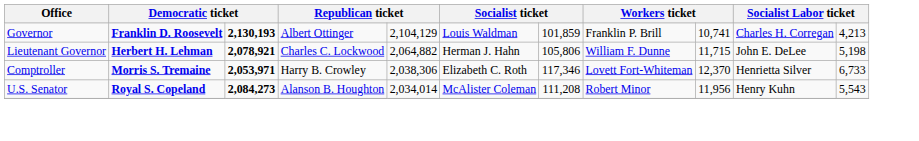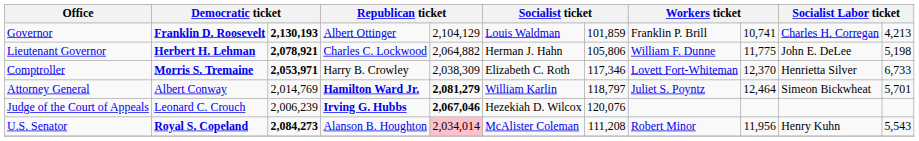 <table class=wikitable>
 <tr bgcolor=lightgrey>
 <th>Office</th>
 <th colspan="2" ><a href='#'>Democratic</a> ticket</th>
 <th colspan="2" ><a href='#'>Republican</a> ticket</th>
 <th colspan="2" ><a href='#'>Socialist</a> ticket</th>
 <th colspan="2" ><a href='#'>Workers</a> ticket</th>
 <th colspan="2" ><a href='#'>Socialist Labor</a> ticket</th>
 </tr>
 <tr>
 <td><a href='#'>Governor</a></td>
 <td><strong><a href='#'>Franklin D. Roosevelt</a></strong></td>
 <td align="right"><strong>2,130,193</strong></td>
 <td><a href='#'>Albert Ottinger</a></td>
 <td align="right">2,104,129</td>
 <td><a href='#'>Louis Waldman</a></td>
 <td align="right">101,859</td>
 <td>Franklin P. Brill</td>
 <td align="right">10,741</td>
 <td><a href='#'>Charles H. Corregan</a></td>
 <td align="right">4,213</td>
 </tr>
 <tr>
 <td><a href='#'>Lieutenant Governor</a></td>
 <td><strong><a href='#'>Herbert H. Lehman</a></strong></td>
 <td align="right"><strong>2,078,921</strong></td>
 <td><a href='#'>Charles C. Lockwood</a></td>
 <td align="right">2,064,882</td>
 <td>Herman J. Hahn</td>
 <td align="right">105,806</td>
 <td><a href='#'>William F. Dunne</a></td>
-<td align="right">11,715</td>
+<td align="right">11,775</td>
 <td>John E. DeLee</td>
 <td align="right">5,198</td>
 </tr>
 <tr>
 <td><a href='#'>Comptroller</a></td>
 <td><strong><a href='#'>Morris S. Tremaine</a></strong></td>
 <td align="right"><strong>2,053,971</strong></td>
 <td>Harry B. Crowley</td>
-<td align="right">2,038,306</td>
+<td align="right">2,038,309</td>
 <td>Elizabeth C. Roth</td>
 <td align="right">117,346</td>
 <td><a href='#'>Lovett Fort-Whiteman</a></td>
 <td align="right">12,370</td>
 <td>Henrietta Silver</td>
 <td align="right">6,733</td>
 </tr>
 <tr>
+<td><a href='#'>Attorney General</a></td>
+<td><a href='#'>Albert Conway</a></td>
+<td align="right">2,014,769</td>
+<td><strong><a href='#'>Hamilton Ward Jr.</a></strong></td>
+<td align="right"><strong>2,081,279</strong></td>
+<td><a href='#'>William Karlin</a></td>
+<td align="right">118,797</td>
+<td><a href='#'>Juliet S. Poyntz</a></td>
+<td align="right">12,464</td>
+<td>Simeon Bickwheat</td>
+<td align="right">5,701</td>
+</tr>
+<tr>
+<td><a href='#'>Judge of the Court of Appeals</a></td>
+<td><a href='#'>Leonard C. Crouch</a></td>
+<td align="right">2,006,239</td>
+<td><strong><a href='#'>Irving G. Hubbs</a></strong></td>
+<td align="right"><strong>2,067,046</strong></td>
+<td>Hezekiah D. Wilcox</td>
+<td align="right">120,076</td>
+<td></td>
+<td align="right"></td>
+<td></td>
+<td align="right"></td>
+</tr>
+<tr>
 <td><a href='#'>U.S. Senator</a></td>
 <td><strong><a href='#'>Royal S. Copeland</a></strong></td>
 <td align="right"><strong>2,084,273</strong></td>
 <td><a href='#'>Alanson B. Houghton</a></td>
-<td align="right">2,034,014</td>
+<td align="right" style="background: pink;">2,034,014</td>
 <td><a href='#'>McAlister Coleman</a></td>
 <td align="right">111,208</td>
 <td><a href='#'>Robert Minor</a></td>
 <td align="right">11,956</td>
 <td>Henry Kuhn</td>
 <td align="right">5,543</td>
 </tr>
 <tr>
 </tr>
 </table>
